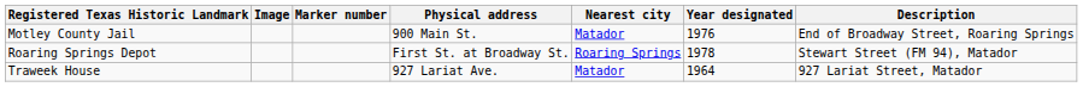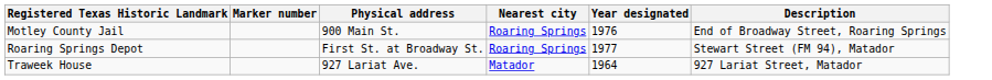 <table class="wikitable sortable">
 <tr>
 <th>Registered Texas Historic Landmark</th>
-<th>Image</th>
 <th>Marker number</th>
 <th>Physical address</th>
 <th>Nearest city</th>
 <th>Year designated</th>
 <th>Description</th>
 </tr>
 <tr>
 <td>Motley County Jail</td>
 <td></td>
-<td></td>
 <td>900 Main St.<br></td>
-<td><a href='#'>Matador</a></td>
+<td><a href='#'>Roaring Springs</a></td>
 <td>1976</td>
 <td>End of Broadway Street, Roaring Springs</td>
 </tr>
 <tr>
 <td>Roaring Springs Depot</td>
 <td></td>
-<td></td>
 <td>First St. at Broadway St.<br></td>
 <td><a href='#'>Roaring Springs</a></td>
-<td>1978</td>
+<td>1977</td>
 <td>Stewart Street (FM 94), Matador</td>
 </tr>
 <tr>
 <td>Traweek House</td>
-<td></td>
 <td></td>
 <td>927 Lariat Ave.<br></td>
 <td><a href='#'>Matador</a></td>
 <td>1964</td>
 <td>927 Lariat Street, Matador</td>
 </tr>
 </table>
